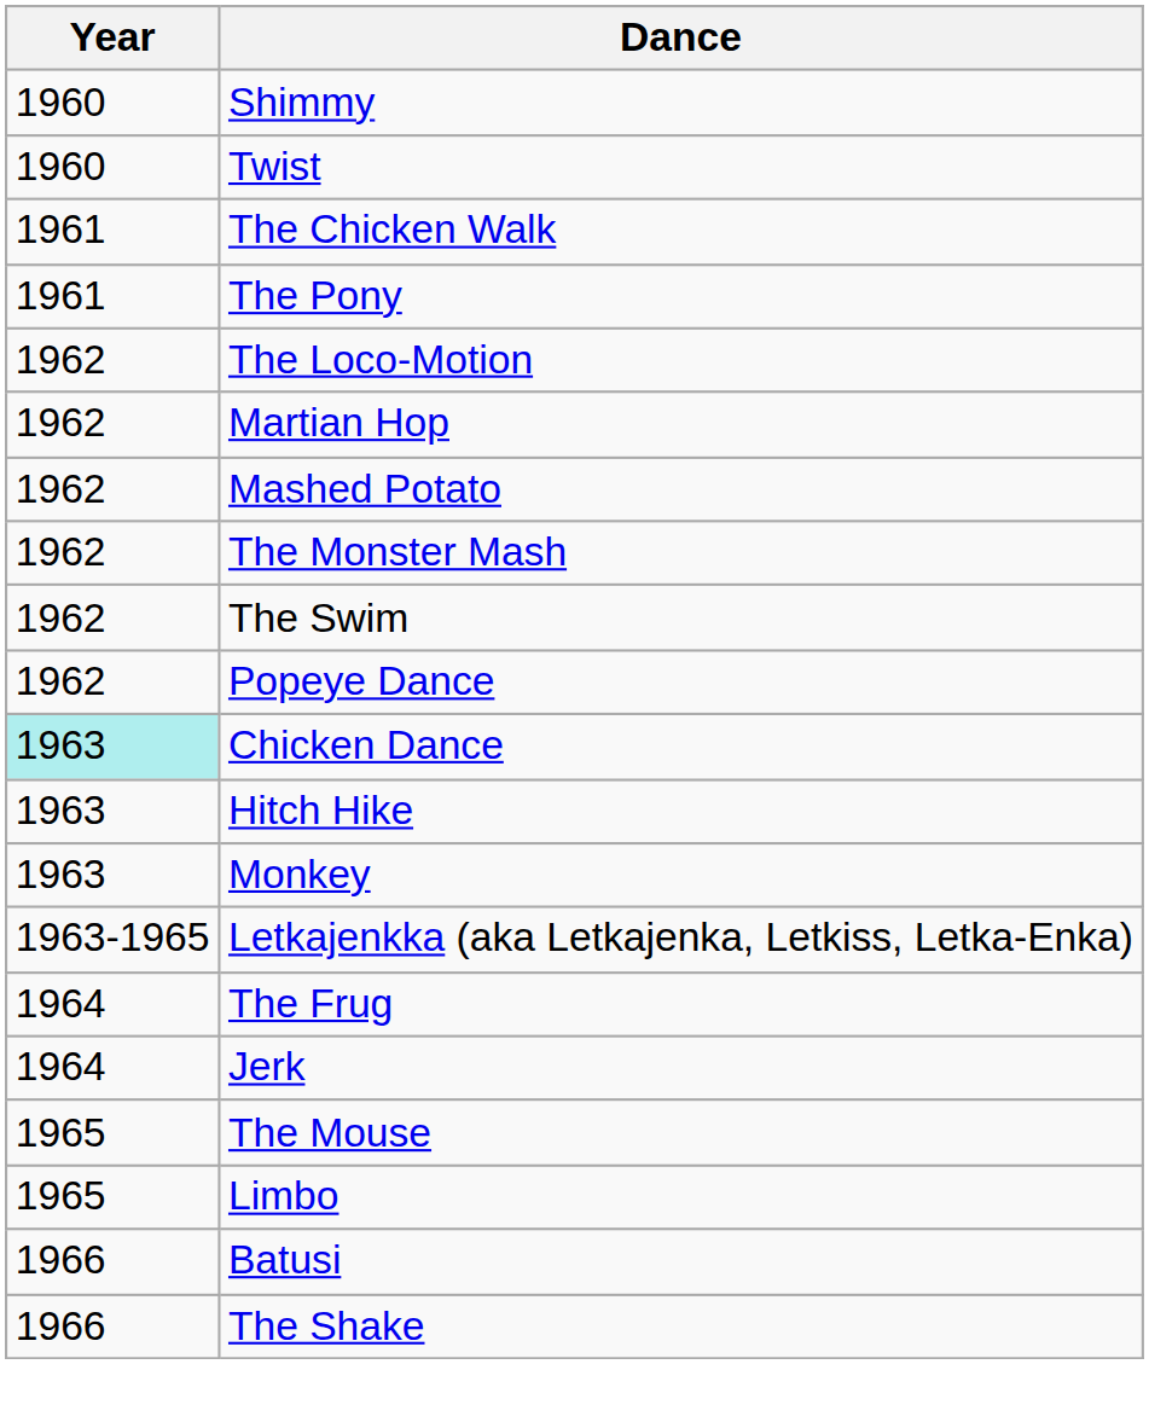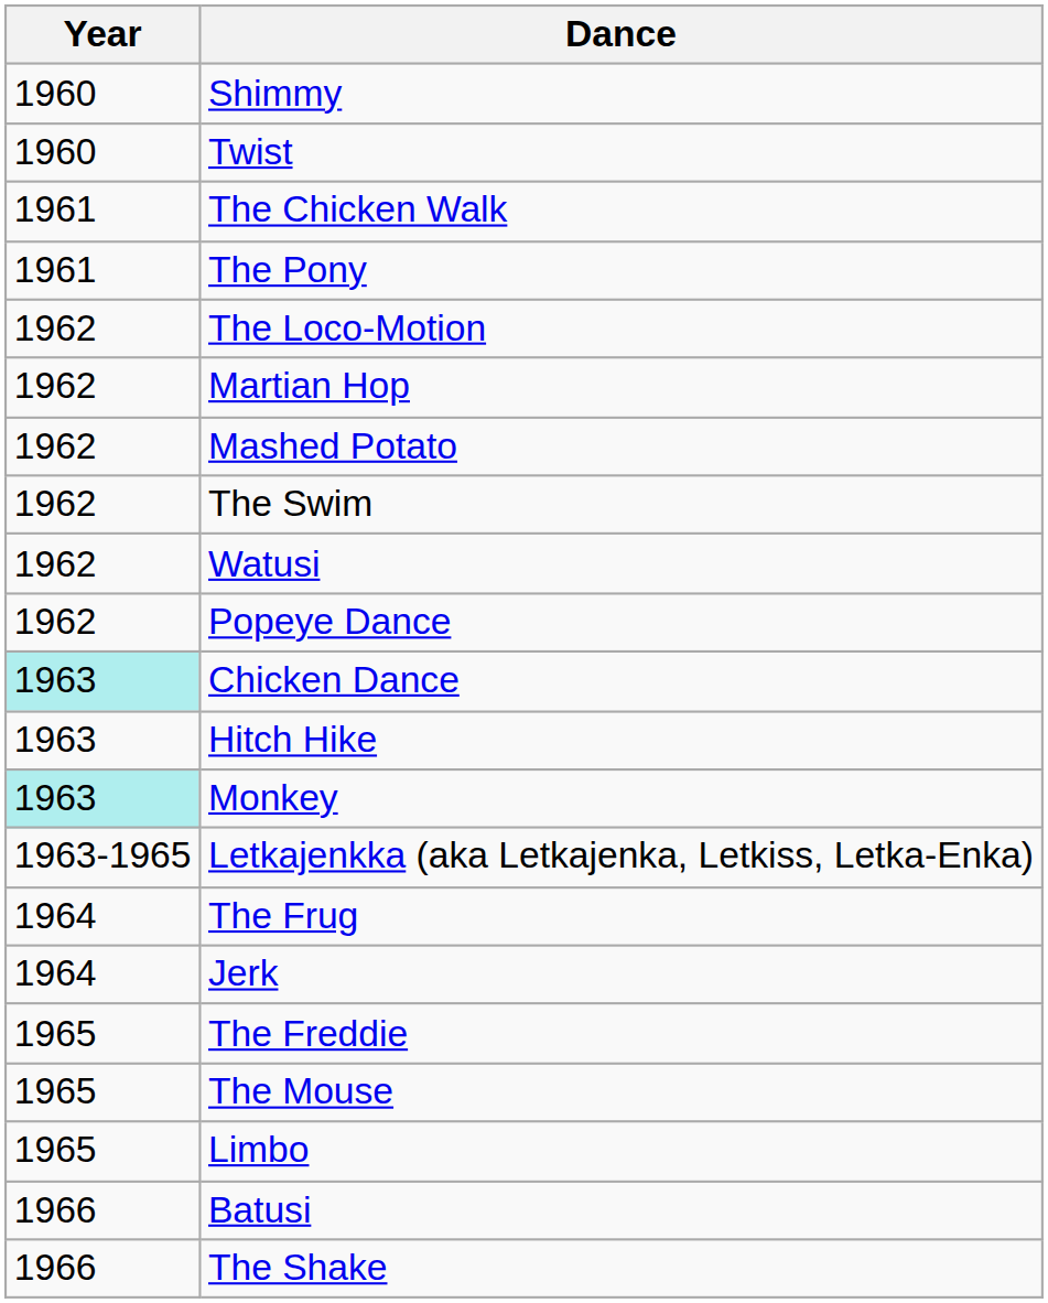 <table class="wikitable sortable">
 <tr>
 <th>Year</th>
 <th>Dance</th>
 </tr>
 <tr>
 <td>1960</td>
 <td><a href='#'>Shimmy</a></td>
 </tr>
 <tr>
 <td>1960</td>
 <td><a href='#'>Twist</a></td>
 </tr>
 <tr>
 <td>1961</td>
 <td><a href='#'>The Chicken Walk</a></td>
 </tr>
 <tr>
 <td>1961</td>
 <td><a href='#'>The Pony</a></td>
 </tr>
 <tr>
 <td>1962</td>
 <td><a href='#'>The Loco-Motion</a></td>
 </tr>
 <tr>
 <td>1962</td>
 <td><a href='#'>Martian Hop</a></td>
 </tr>
 <tr>
 <td>1962</td>
 <td><a href='#'>Mashed Potato</a></td>
 </tr>
 <tr>
 <td>1962</td>
-<td><a href='#'>The Monster Mash</a></td>
+<td>The Swim</td>
 </tr>
 <tr>
 <td>1962</td>
-<td>The Swim</td>
+<td><a href='#'>Watusi</a></td>
 </tr>
 <tr>
 <td>1962</td>
 <td><a href='#'>Popeye Dance</a></td>
 </tr>
 <tr>
 <td style="background: paleturquoise;">1963</td>
 <td><a href='#'>Chicken Dance</a></td>
 </tr>
 <tr>
 <td>1963</td>
 <td><a href='#'>Hitch Hike</a></td>
 </tr>
 <tr>
-<td>1963</td>
+<td style="background: paleturquoise;">1963</td>
 <td><a href='#'>Monkey</a></td>
 </tr>
 <tr>
 <td>1963-1965</td>
 <td><a href='#'>Letkajenkka</a> (aka Letkajenka, Letkiss, Letka-Enka)</td>
 </tr>
 <tr>
 <td>1964</td>
 <td><a href='#'>The Frug</a></td>
 </tr>
 <tr>
 <td>1964</td>
 <td><a href='#'>Jerk</a></td>
+</tr>
+<tr>
+<td>1965</td>
+<td><a href='#'>The Freddie</a></td>
 </tr>
 <tr>
 <td>1965</td>
 <td><a href='#'>The Mouse</a></td>
 </tr>
 <tr>
 <td>1965</td>
 <td><a href='#'>Limbo</a></td>
 </tr>
 <tr>
 <td>1966</td>
 <td><a href='#'>Batusi</a></td>
 </tr>
 <tr>
 <td>1966</td>
 <td><a href='#'>The Shake</a></td>
 </tr>
 </table>
